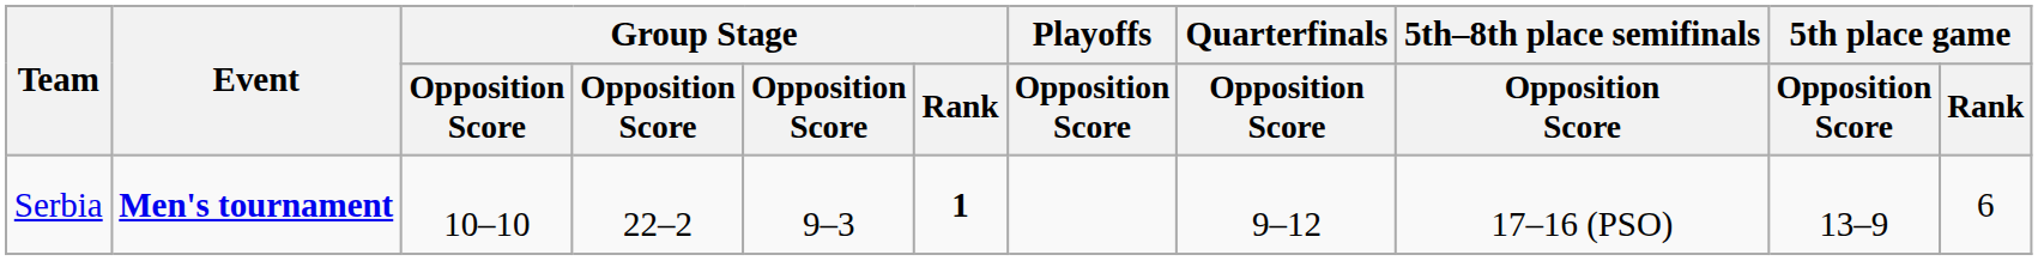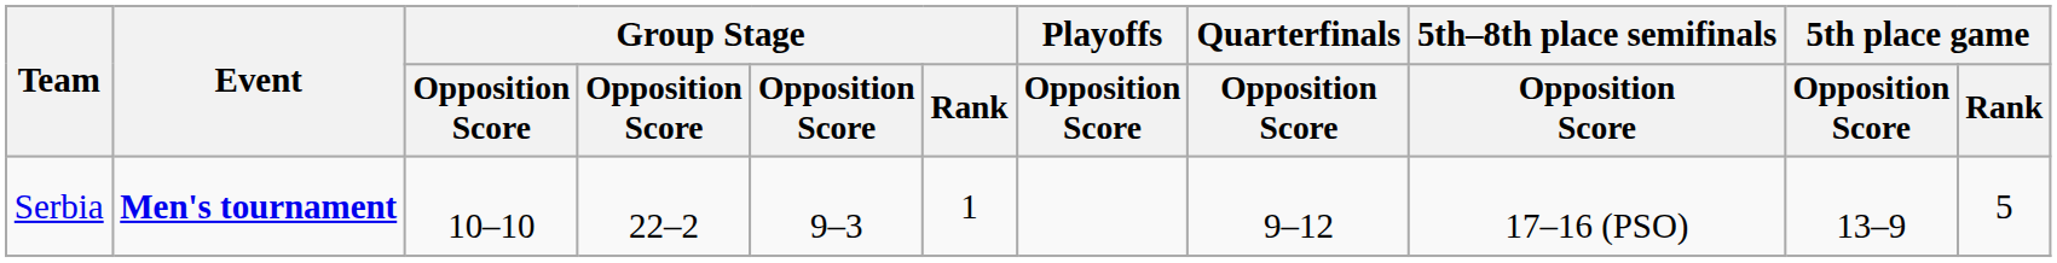 <table class="wikitable" style="font-size:90%">
 <tr>
 <th rowspan=2>Team</th>
 <th rowspan=2>Event</th>
 <th colspan=4>Group Stage</th>
 <th>Playoffs</th>
 <th>Quarterfinals</th>
 <th>5th–8th place semifinals</th>
 <th colspan=2>5th place game</th>
 </tr>
 <tr style="font-size:95%">
 <th>Opposition<br>Score</th>
 <th>Opposition<br>Score</th>
 <th>Opposition<br>Score</th>
 <th>Rank</th>
 <th>Opposition<br>Score</th>
 <th>Opposition<br>Score</th>
 <th>Opposition<br>Score</th>
 <th>Opposition<br>Score</th>
 <th>Rank</th>
 </tr>
 <tr align=center>
 <td align=left><a href='#'>Serbia</a></td>
 <td align=left><strong><a href='#'>Men's tournament</a></strong></td>
 <td><br><strong></strong> 10–10</td>
 <td><br><strong></strong> 22–2</td>
 <td><br><strong></strong> 9–3</td>
-<td><strong>1</strong></td>
+<td>1</td>
 <td></td>
 <td><br><strong></strong> 9–12</td>
 <td><br><strong></strong> 17–16 (PSO)</td>
 <td><br><strong></strong> 13–9</td>
-<td>6</td>
+<td>5</td>
 </tr>
 </table>
